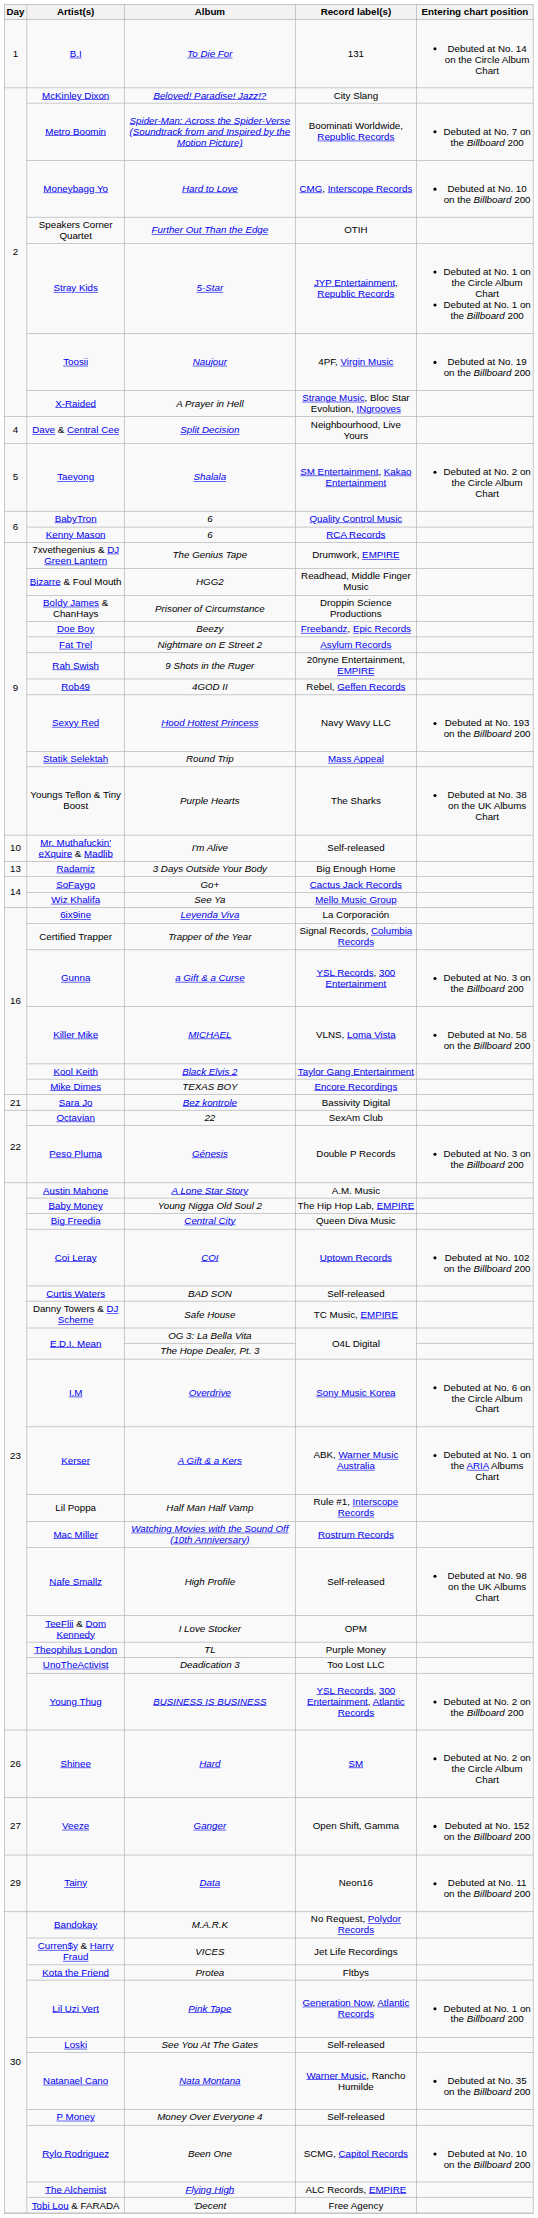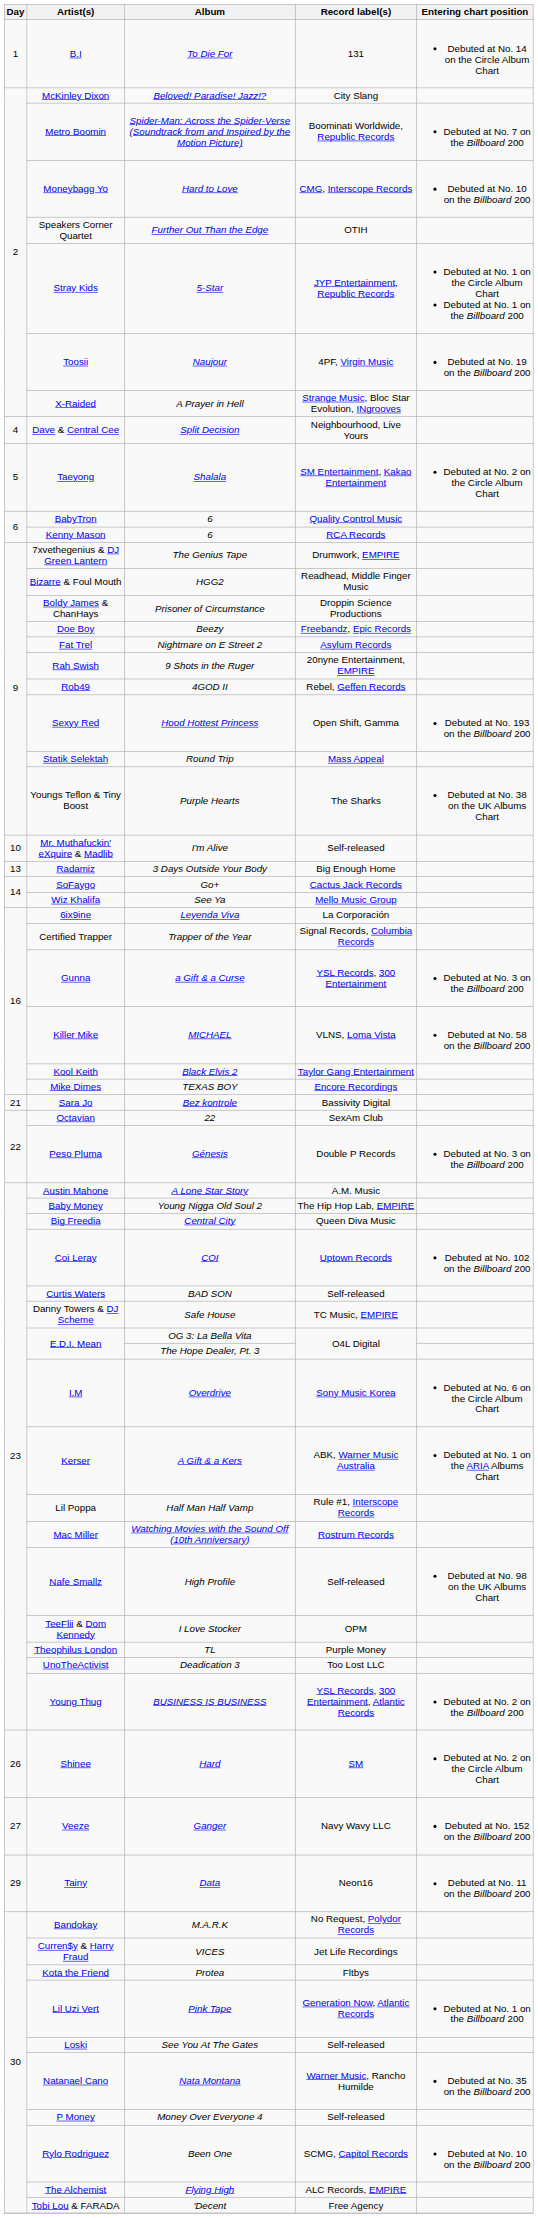 <table class="wikitable" style="text-align:center;">
 <tr>
 <th scope="col">Day</th>
 <th scope="col">Artist(s)</th>
 <th scope="col">Album</th>
 <th scope="col">Record label(s)</th>
 <th scope="col">Entering chart position</th>
 </tr>
 <tr>
 <td>1</td>
 <td><a href='#'>B.I</a></td>
 <td><em><a href='#'>To Die For</a></em></td>
 <td>131</td>
 <td><br><ul><li>Debuted at No. 14 on the Circle Album Chart</li></ul></td>
 </tr>
 <tr>
 <td rowspan="7">2</td>
 <td><a href='#'>McKinley Dixon</a></td>
 <td><em><a href='#'>Beloved! Paradise! Jazz!?</a></em></td>
 <td>City Slang</td>
 <td></td>
 </tr>
 <tr>
 <td><a href='#'>Metro Boomin</a></td>
 <td><em><a href='#'>Spider-Man: Across the Spider-Verse (Soundtrack from and Inspired by the Motion Picture)</a></em></td>
 <td>Boominati Worldwide, <a href='#'>Republic Records</a></td>
 <td><br><ul><li>Debuted at No. 7 on the <em>Billboard</em> 200</li></ul></td>
 </tr>
 <tr>
 <td><a href='#'>Moneybagg Yo</a></td>
 <td><em><a href='#'>Hard to Love</a></em></td>
 <td><a href='#'>CMG</a>, <a href='#'>Interscope Records</a></td>
 <td><br><ul><li>Debuted at No. 10 on the <em>Billboard</em> 200</li></ul></td>
 </tr>
 <tr>
 <td>Speakers Corner Quartet</td>
 <td><em><a href='#'>Further Out Than the Edge</a></em></td>
 <td>OTIH</td>
 <td></td>
 </tr>
 <tr>
 <td><a href='#'>Stray Kids</a></td>
 <td><em><a href='#'>5-Star</a></em></td>
 <td><a href='#'>JYP Entertainment</a>, <a href='#'>Republic Records</a></td>
 <td><br><ul><li>Debuted at No. 1 on the Circle Album Chart</li><li>Debuted at No. 1 on the <em>Billboard</em> 200</li></ul></td>
 </tr>
 <tr>
 <td><a href='#'>Toosii</a></td>
 <td><em><a href='#'>Naujour</a></em></td>
 <td>4PF, <a href='#'>Virgin Music</a></td>
 <td><br><ul><li>Debuted at No. 19 on the <em>Billboard</em> 200</li></ul></td>
 </tr>
 <tr>
 <td><a href='#'>X-Raided</a></td>
 <td><em>A Prayer in Hell</em></td>
 <td><a href='#'>Strange Music</a>, Bloc Star Evolution, <a href='#'>INgrooves</a></td>
 <td></td>
 </tr>
 <tr>
 <td>4</td>
 <td><a href='#'>Dave</a> & <a href='#'>Central Cee</a></td>
 <td><em><a href='#'>Split Decision</a></em></td>
 <td>Neighbourhood, Live Yours</td>
 <td></td>
 </tr>
 <tr>
 <td>5</td>
 <td><a href='#'>Taeyong</a></td>
 <td><em><a href='#'>Shalala</a></em></td>
 <td><a href='#'>SM Entertainment</a>, <a href='#'>Kakao Entertainment</a></td>
 <td><br><ul><li>Debuted at No. 2 on the Circle Album Chart</li></ul></td>
 </tr>
 <tr>
 <td rowspan="2">6</td>
 <td><a href='#'>BabyTron</a></td>
 <td><em>6</em></td>
 <td><a href='#'>Quality Control Music</a></td>
 <td></td>
 </tr>
 <tr>
 <td><a href='#'>Kenny Mason</a></td>
 <td><em>6</em></td>
 <td><a href='#'>RCA Records</a></td>
 <td></td>
 </tr>
 <tr>
 <td rowspan="10">9</td>
 <td>7xvethegenius & <a href='#'>DJ Green Lantern</a></td>
 <td><em>The Genius Tape</em></td>
 <td>Drumwork, <a href='#'>EMPIRE</a></td>
 <td></td>
 </tr>
 <tr>
 <td><a href='#'>Bizarre</a> & Foul Mouth</td>
 <td><em>HGG2</em></td>
 <td>Readhead, Middle Finger Music</td>
 <td></td>
 </tr>
 <tr>
 <td><a href='#'>Boldy James</a> & ChanHays</td>
 <td><em>Prisoner of Circumstance</em></td>
 <td>Droppin Science Productions</td>
 <td></td>
 </tr>
 <tr>
 <td><a href='#'>Doe Boy</a></td>
 <td><em>Beezy</em></td>
 <td><a href='#'>Freebandz</a>, <a href='#'>Epic Records</a></td>
 <td></td>
 </tr>
 <tr>
 <td><a href='#'>Fat Trel</a></td>
 <td><em>Nightmare on E Street 2</em></td>
 <td><a href='#'>Asylum Records</a></td>
 <td></td>
 </tr>
 <tr>
 <td><a href='#'>Rah Swish</a></td>
 <td><em>9 Shots in the Ruger</em></td>
 <td>20nyne Entertainment, <a href='#'>EMPIRE</a></td>
 <td></td>
 </tr>
 <tr>
 <td><a href='#'>Rob49</a></td>
 <td><em>4GOD II</em></td>
 <td>Rebel, <a href='#'>Geffen Records</a></td>
 <td></td>
 </tr>
 <tr>
 <td><a href='#'>Sexyy Red</a></td>
 <td><em><a href='#'>Hood Hottest Princess</a></em></td>
-<td>Navy Wavy LLC</td>
+<td>Open Shift, Gamma</td>
 <td><br><ul><li>Debuted at No. 193 on the <em>Billboard</em> 200</li></ul></td>
 </tr>
 <tr>
 <td><a href='#'>Statik Selektah</a></td>
 <td><em>Round Trip</em></td>
 <td><a href='#'>Mass Appeal</a></td>
 <td></td>
 </tr>
 <tr>
 <td>Youngs Teflon & Tiny Boost</td>
 <td><em>Purple Hearts</em></td>
 <td>The Sharks</td>
 <td><br><ul><li>Debuted at No. 38 on the UK Albums Chart</li></ul></td>
 </tr>
 <tr>
 <td>10</td>
 <td><a href='#'>Mr. Muthafuckin' eXquire</a> & <a href='#'>Madlib</a></td>
 <td><em>I'm Alive</em></td>
 <td>Self-released</td>
 <td></td>
 </tr>
 <tr>
 <td>13</td>
 <td><a href='#'>Radamiz</a></td>
 <td><em>3 Days Outside Your Body</em></td>
 <td>Big Enough Home</td>
 <td></td>
 </tr>
 <tr>
 <td rowspan="2">14</td>
 <td><a href='#'>SoFaygo</a></td>
 <td><em>Go+</em></td>
 <td><a href='#'>Cactus Jack Records</a></td>
 <td></td>
 </tr>
 <tr>
 <td><a href='#'>Wiz Khalifa</a></td>
 <td><em>See Ya</em></td>
 <td><a href='#'>Mello Music Group</a></td>
 <td></td>
 </tr>
 <tr>
 <td rowspan="6">16</td>
 <td><a href='#'>6ix9ine</a></td>
 <td><em><a href='#'>Leyenda Viva</a></em></td>
 <td>La Corporación</td>
 <td></td>
 </tr>
 <tr>
 <td>Certified Trapper</td>
 <td><em>Trapper of the Year</em></td>
 <td>Signal Records, <a href='#'>Columbia Records</a></td>
 <td></td>
 </tr>
 <tr>
 <td><a href='#'>Gunna</a></td>
 <td><em><a href='#'>a Gift & a Curse</a></em></td>
 <td><a href='#'>YSL Records</a>, <a href='#'>300 Entertainment</a></td>
 <td><br><ul><li>Debuted at No. 3 on the <em>Billboard</em> 200</li></ul></td>
 </tr>
 <tr>
 <td><a href='#'>Killer Mike</a></td>
 <td><em><a href='#'>MICHAEL</a></em></td>
 <td>VLNS, <a href='#'>Loma Vista</a></td>
 <td><br><ul><li>Debuted at No. 58 on the <em>Billboard</em> 200</li></ul></td>
 </tr>
 <tr>
 <td><a href='#'>Kool Keith</a></td>
 <td><em><a href='#'>Black Elvis 2</a></em></td>
 <td><a href='#'>Taylor Gang Entertainment</a></td>
 <td></td>
 </tr>
 <tr>
 <td><a href='#'>Mike Dimes</a></td>
 <td><em>TEXAS BOY</em></td>
 <td><a href='#'>Encore Recordings</a></td>
 <td></td>
 </tr>
 <tr>
 <td>21</td>
 <td><a href='#'>Sara Jo</a></td>
 <td><em><a href='#'>Bez kontrole</a></em></td>
 <td>Bassivity Digital</td>
 <td></td>
 </tr>
 <tr>
 <td rowspan="2">22</td>
 <td><a href='#'>Octavian</a></td>
 <td><em>22</em></td>
 <td>SexAm Club</td>
 <td></td>
 </tr>
 <tr>
 <td><a href='#'>Peso Pluma</a></td>
 <td><em><a href='#'>Génesis</a></em></td>
 <td>Double P Records</td>
 <td><br><ul><li>Debuted at No. 3 on the <em>Billboard</em> 200</li></ul></td>
 </tr>
 <tr>
 <td rowspan="17">23</td>
 <td><a href='#'>Austin Mahone</a></td>
 <td><em><a href='#'>A Lone Star Story</a></em></td>
 <td>A.M. Music</td>
 <td></td>
 </tr>
 <tr>
 <td><a href='#'>Baby Money</a></td>
 <td><em>Young Nigga Old Soul 2 </em></td>
 <td>The Hip Hop Lab, <a href='#'>EMPIRE</a></td>
 <td></td>
 </tr>
 <tr>
 <td><a href='#'>Big Freedia</a></td>
 <td><em><a href='#'>Central City</a></em></td>
 <td>Queen Diva Music</td>
 <td></td>
 </tr>
 <tr>
 <td><a href='#'>Coi Leray</a></td>
 <td><em><a href='#'>COI</a></em></td>
 <td><a href='#'>Uptown Records</a></td>
 <td><br><ul><li>Debuted at No. 102 on the <em>Billboard</em> 200</li></ul></td>
 </tr>
 <tr>
 <td><a href='#'>Curtis Waters</a></td>
 <td><em>BAD SON</em></td>
 <td>Self-released</td>
 <td></td>
 </tr>
 <tr>
 <td>Danny Towers & <a href='#'>DJ Scheme</a></td>
 <td><em>Safe House</em></td>
 <td>TC Music, <a href='#'>EMPIRE</a></td>
 <td></td>
 </tr>
 <tr>
 <td rowspan="2"><a href='#'>E.D.I. Mean</a></td>
 <td><em>OG 3: La Bella Vita</em></td>
 <td rowspan="2">O4L Digital</td>
 <td></td>
 </tr>
 <tr>
 <td><em>The Hope Dealer, Pt. 3</em></td>
 <td></td>
 </tr>
 <tr>
 <td><a href='#'>I.M</a></td>
 <td><em><a href='#'>Overdrive</a></em></td>
 <td><a href='#'>Sony Music Korea</a></td>
 <td><br><ul><li>Debuted at No. 6 on the Circle Album Chart</li></ul></td>
 </tr>
 <tr>
 <td><a href='#'>Kerser</a></td>
 <td><em><a href='#'>A Gift & a Kers</a></em></td>
 <td>ABK, <a href='#'>Warner Music Australia</a></td>
 <td><br><ul><li>Debuted at No. 1 on the <a href='#'>ARIA</a> Albums Chart</li></ul></td>
 </tr>
 <tr>
 <td>Lil Poppa</td>
 <td><em>Half Man Half Vamp</em></td>
 <td>Rule #1, <a href='#'>Interscope Records</a></td>
 <td></td>
 </tr>
 <tr>
 <td><a href='#'>Mac Miller</a></td>
 <td><em><a href='#'>Watching Movies with the Sound Off (10th Anniversary)</a></em></td>
 <td><a href='#'>Rostrum Records</a></td>
 <td></td>
 </tr>
 <tr>
 <td><a href='#'>Nafe Smallz</a></td>
 <td><em>High Profile</em></td>
 <td>Self-released</td>
 <td><br><ul><li>Debuted at No. 98 on the UK Albums Chart</li></ul></td>
 </tr>
 <tr>
 <td><a href='#'>TeeFlii</a> & <a href='#'>Dom Kennedy</a></td>
 <td><em>I Love Stocker</em></td>
 <td>OPM</td>
 <td></td>
 </tr>
 <tr>
 <td><a href='#'>Theophilus London</a></td>
 <td><em>TL</em></td>
 <td>Purple Money</td>
 <td></td>
 </tr>
 <tr>
 <td><a href='#'>UnoTheActivist</a></td>
 <td><em>Deadication 3</em></td>
 <td>Too Lost LLC</td>
 <td></td>
 </tr>
 <tr>
 <td><a href='#'>Young Thug</a></td>
 <td><em><a href='#'>BUSINESS IS BUSINESS</a></em></td>
 <td><a href='#'>YSL Records</a>, <a href='#'>300 Entertainment</a>, <a href='#'>Atlantic Records</a></td>
 <td><br><ul><li>Debuted at No. 2 on the <em>Billboard</em> 200</li></ul></td>
 </tr>
 <tr>
 <td>26</td>
 <td><a href='#'>Shinee</a></td>
 <td><em><a href='#'>Hard</a></em></td>
 <td><a href='#'>SM</a></td>
 <td><br><ul><li>Debuted at No. 2 on the Circle Album Chart</li></ul></td>
 </tr>
 <tr>
 <td>27</td>
 <td><a href='#'>Veeze</a></td>
 <td><em><a href='#'>Ganger</a></em></td>
-<td>Open Shift, Gamma</td>
+<td>Navy Wavy LLC</td>
 <td><br><ul><li>Debuted at No. 152 on the <em>Billboard</em> 200</li></ul></td>
 </tr>
 <tr>
 <td>29</td>
 <td><a href='#'>Tainy</a></td>
 <td><em><a href='#'>Data</a></em></td>
 <td>Neon16</td>
 <td><br><ul><li>Debuted at No. 11 on the <em>Billboard</em> 200</li></ul></td>
 </tr>
 <tr>
 <td rowspan="10">30</td>
 <td><a href='#'>Bandokay</a></td>
 <td><em>M.A.R.K</em></td>
 <td>No Request, <a href='#'>Polydor Records</a></td>
 <td></td>
 </tr>
 <tr>
 <td><a href='#'>Curren$y</a> & <a href='#'>Harry Fraud</a></td>
 <td><em>VICES</em></td>
 <td>Jet Life Recordings</td>
 <td></td>
 </tr>
 <tr>
 <td><a href='#'>Kota the Friend</a></td>
 <td><em>Protea</em></td>
 <td>Fltbys</td>
 <td></td>
 </tr>
 <tr>
 <td><a href='#'>Lil Uzi Vert</a></td>
 <td><em><a href='#'>Pink Tape</a></em></td>
 <td><a href='#'>Generation Now</a>, <a href='#'>Atlantic Records</a></td>
 <td><br><ul><li>Debuted at No. 1 on the <em>Billboard</em> 200</li></ul></td>
 </tr>
 <tr>
 <td><a href='#'>Loski</a></td>
 <td><em>See You At The Gates</em></td>
 <td>Self-released</td>
 <td></td>
 </tr>
 <tr>
 <td><a href='#'>Natanael Cano</a></td>
 <td><em><a href='#'>Nata Montana</a></em></td>
 <td><a href='#'>Warner Music</a>, Rancho Humilde</td>
 <td><br><ul><li>Debuted at No. 35 on the <em>Billboard</em> 200</li></ul></td>
 </tr>
 <tr>
 <td><a href='#'>P Money</a></td>
 <td><em>Money Over Everyone 4</em></td>
 <td>Self-released</td>
 <td></td>
 </tr>
 <tr>
 <td><a href='#'>Rylo Rodriguez</a></td>
 <td><em>Been One</em></td>
 <td>SCMG, <a href='#'>Capitol Records</a></td>
 <td><br><ul><li>Debuted at No. 10 on the <em>Billboard</em> 200</li></ul></td>
 </tr>
 <tr>
 <td><a href='#'>The Alchemist</a></td>
 <td><em><a href='#'>Flying High</a></em></td>
 <td>ALC Records, <a href='#'>EMPIRE</a></td>
 <td></td>
 </tr>
 <tr>
 <td><a href='#'>Tobi Lou</a> & FARADA</td>
 <td><em>'Decent</em></td>
 <td>Free Agency</td>
 <td></td>
 </tr>
 <tr>
 </tr>
 </table>
